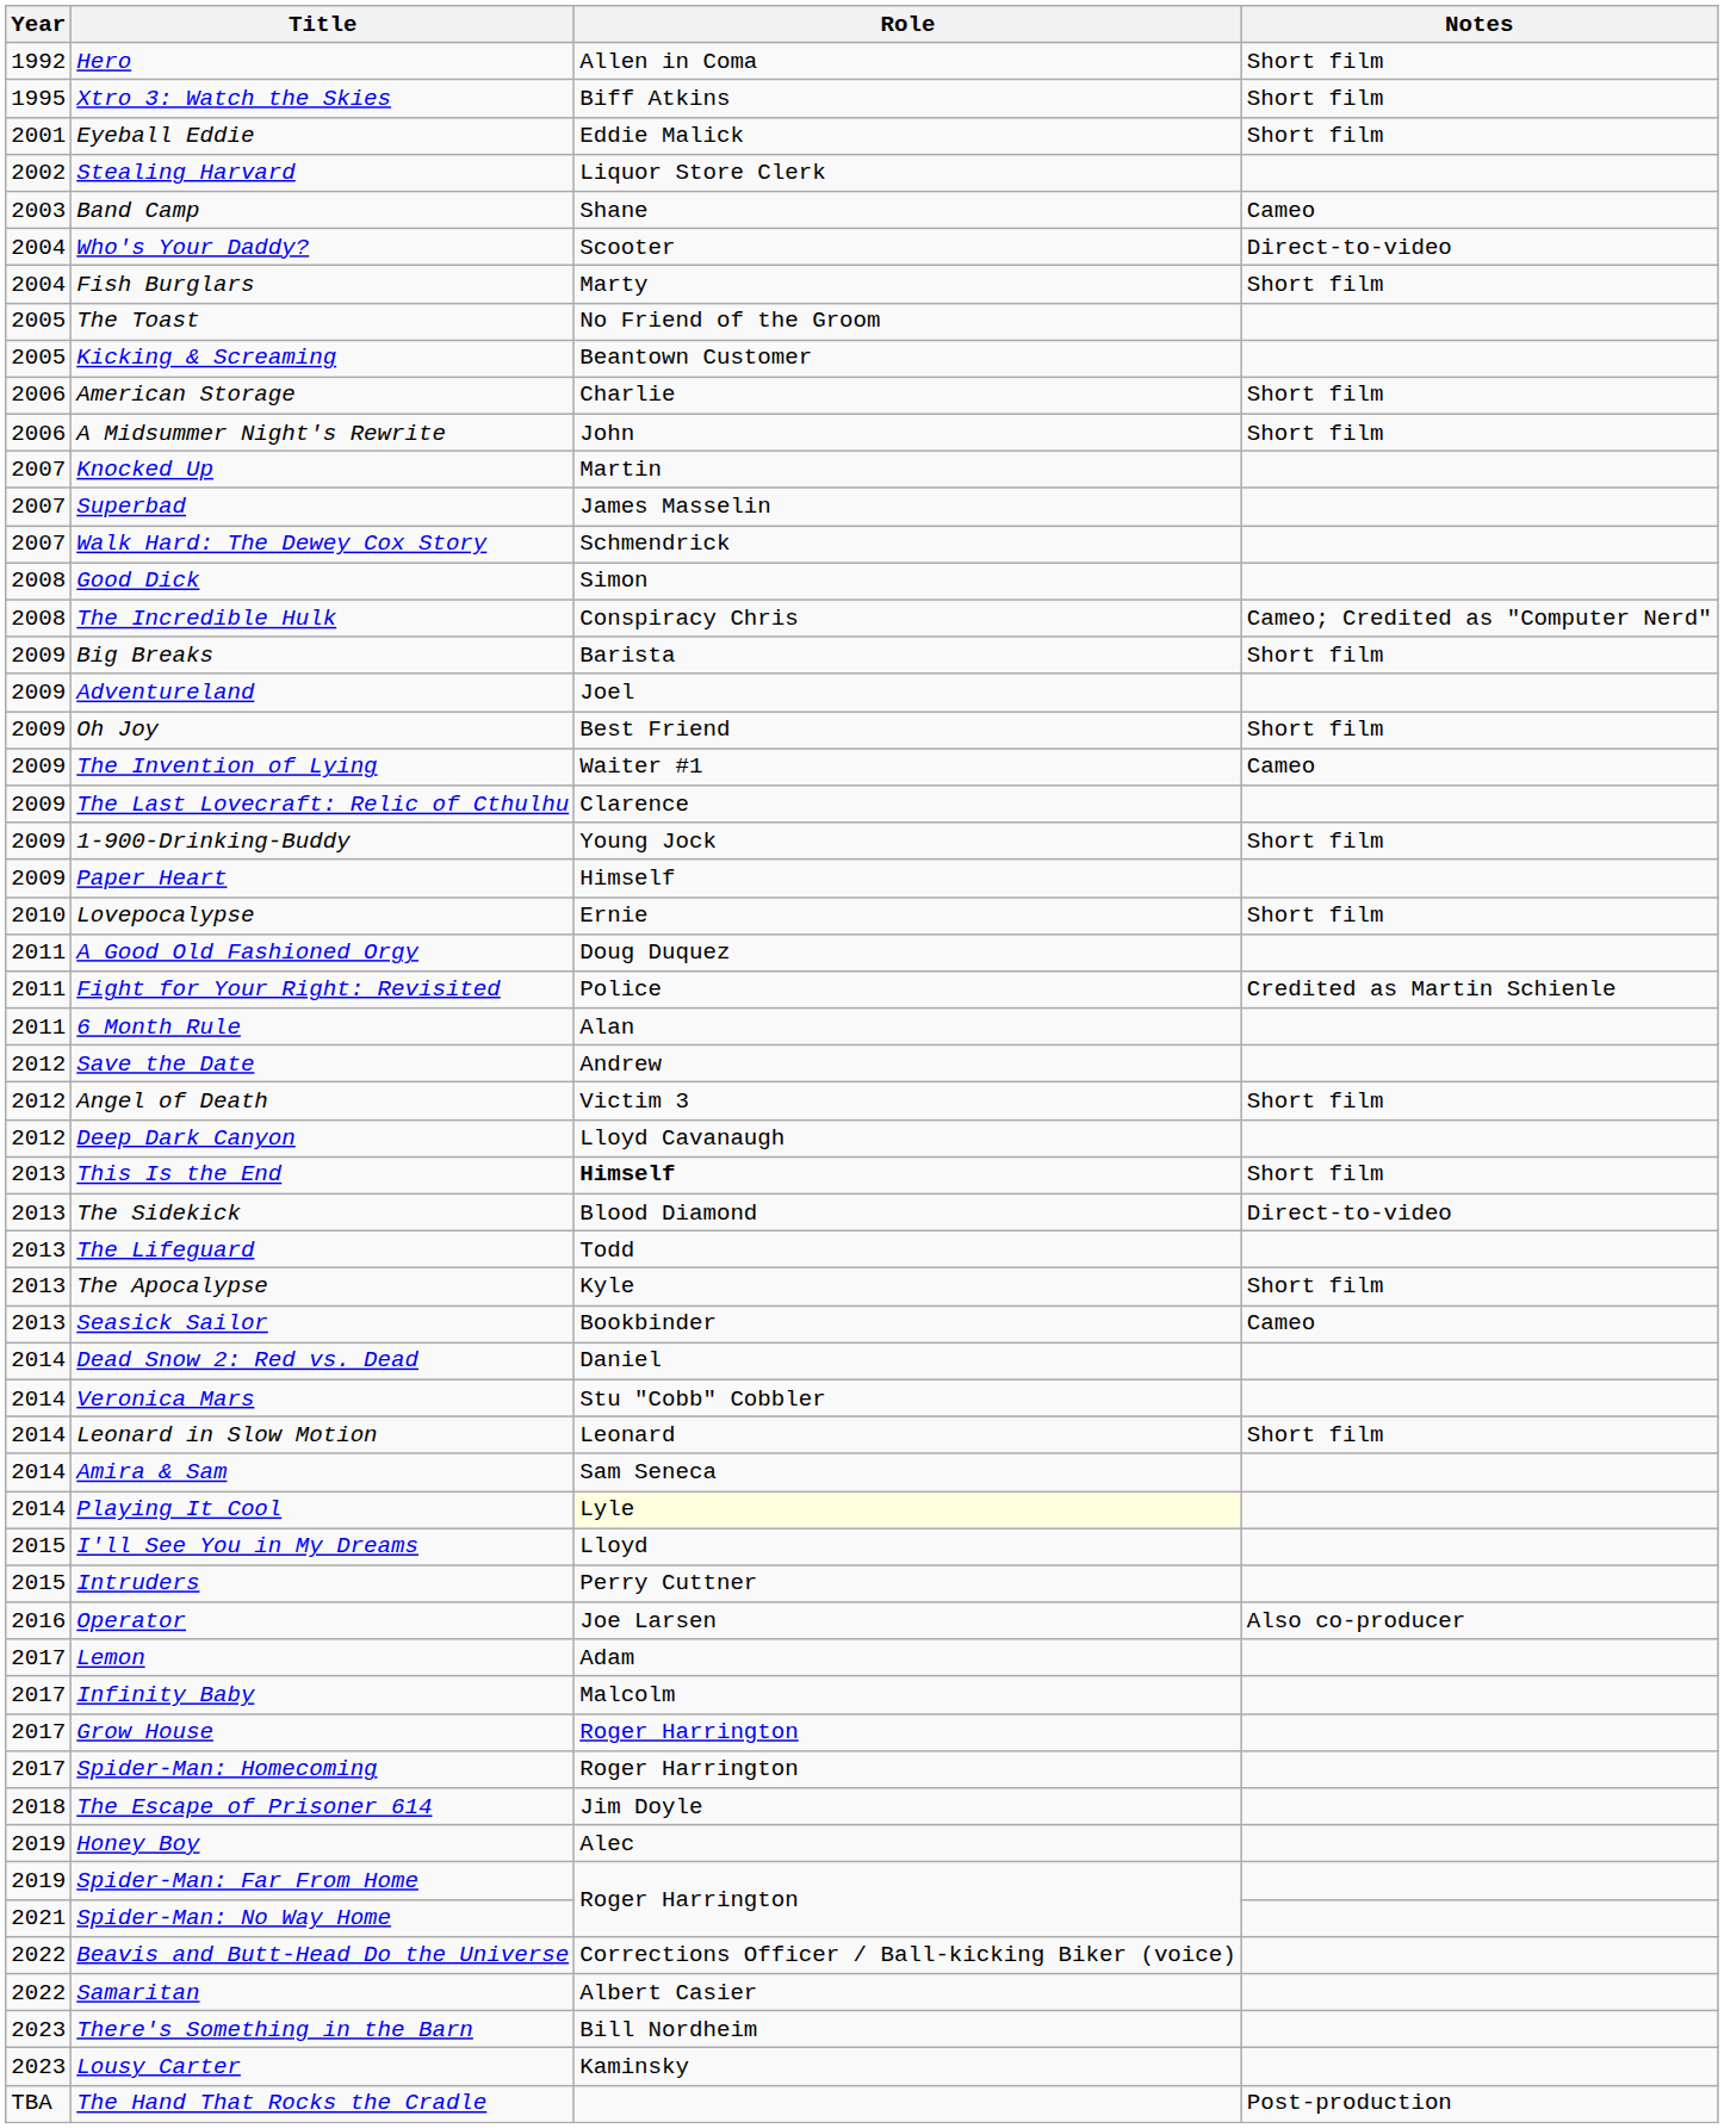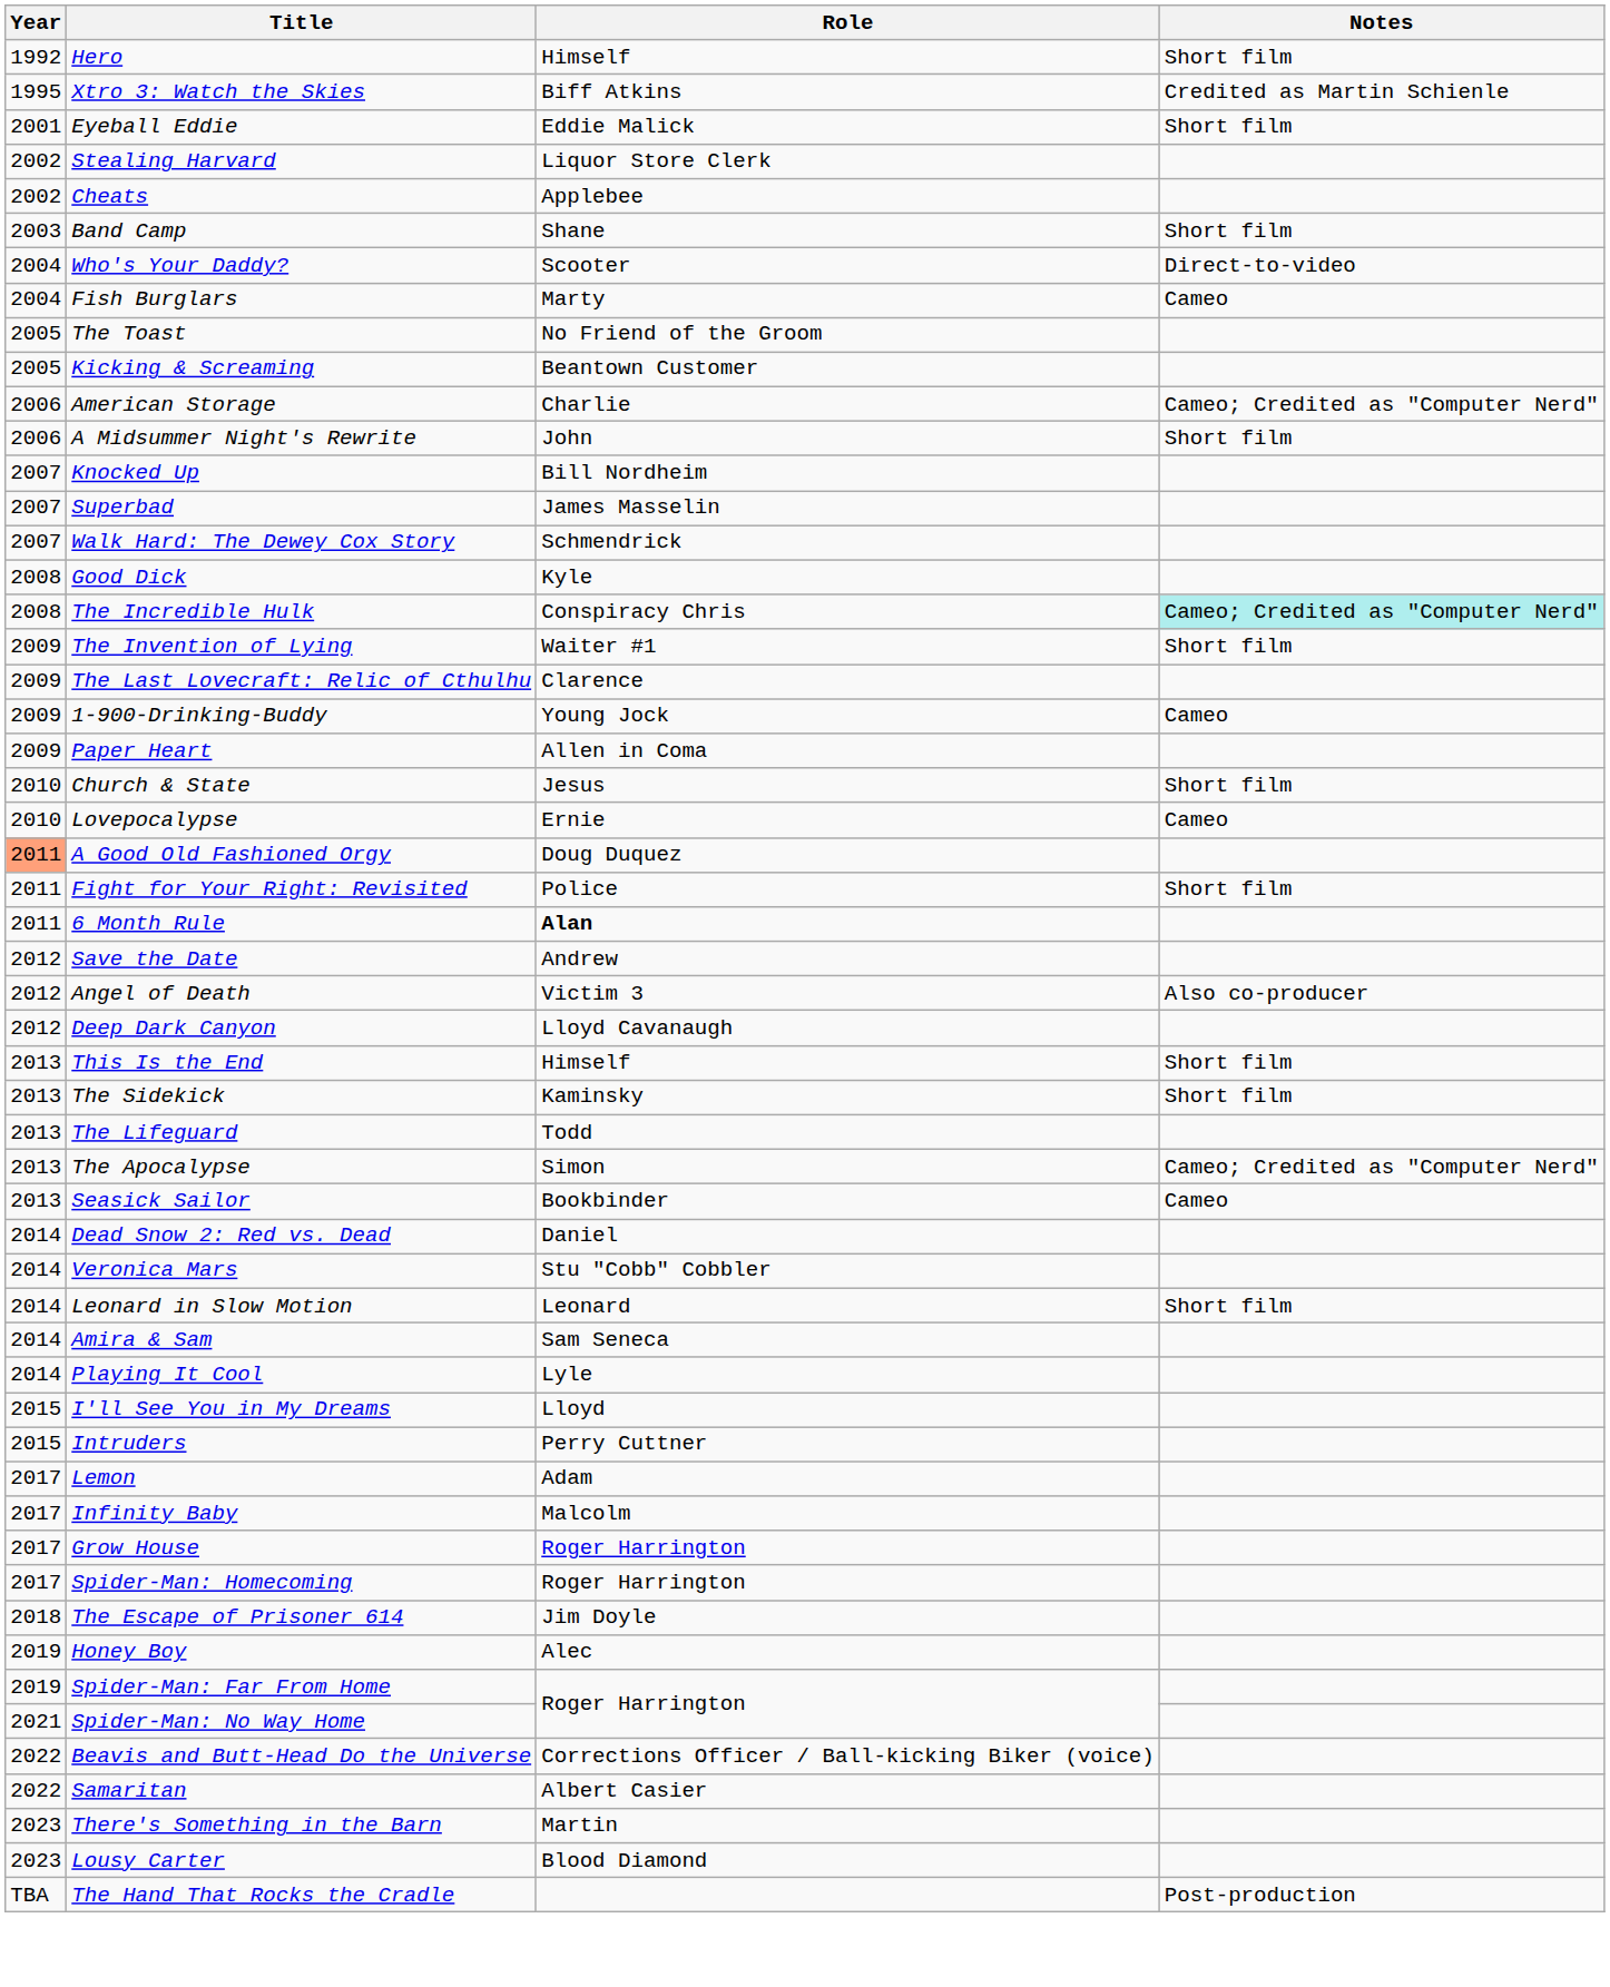 <table class="wikitable sortable">
 <tr>
 <th>Year</th>
 <th>Title</th>
 <th>Role</th>
 <th class="unsortable">Notes</th>
 </tr>
 <tr>
 <td>1992</td>
 <td><em><a href='#'>Hero</a></em></td>
-<td>Allen in Coma</td>
+<td>Himself</td>
 <td>Short film</td>
 </tr>
 <tr>
 <td>1995</td>
 <td><em><a href='#'>Xtro 3: Watch the Skies</a></em></td>
 <td>Biff Atkins</td>
-<td>Short film</td>
+<td>Credited as Martin Schienle</td>
 </tr>
 <tr>
 <td>2001</td>
 <td><em>Eyeball Eddie</em></td>
 <td>Eddie Malick</td>
 <td>Short film</td>
 </tr>
 <tr>
 <td>2002</td>
 <td><em><a href='#'>Stealing Harvard</a></em></td>
 <td>Liquor Store Clerk</td>
 <td></td>
 </tr>
 <tr>
+<td>2002</td>
+<td><em><a href='#'>Cheats</a></em></td>
+<td>Applebee</td>
+<td></td>
+</tr>
+<tr>
 <td>2003</td>
 <td><em>Band Camp</em></td>
 <td>Shane</td>
-<td>Cameo</td>
+<td>Short film</td>
 </tr>
 <tr>
 <td>2004</td>
 <td><em><a href='#'>Who's Your Daddy?</a></em></td>
 <td>Scooter</td>
 <td>Direct-to-video</td>
 </tr>
 <tr>
 <td>2004</td>
 <td><em>Fish Burglars</em></td>
 <td>Marty</td>
-<td>Short film</td>
+<td>Cameo</td>
 </tr>
 <tr>
 <td>2005</td>
 <td><em>The Toast</em></td>
 <td>No Friend of the Groom</td>
 <td></td>
 </tr>
 <tr>
 <td>2005</td>
 <td><em><a href='#'>Kicking & Screaming</a></em></td>
 <td>Beantown Customer</td>
 <td></td>
 </tr>
 <tr>
 <td>2006</td>
 <td><em>American Storage</em></td>
 <td>Charlie</td>
-<td>Short film</td>
+<td>Cameo; Credited as "Computer Nerd"</td>
 </tr>
 <tr>
 <td>2006</td>
 <td><em>A Midsummer Night's Rewrite</em></td>
 <td>John</td>
 <td>Short film</td>
 </tr>
 <tr>
 <td>2007</td>
 <td><em><a href='#'>Knocked Up</a></em></td>
-<td>Martin</td>
+<td>Bill Nordheim</td>
 <td></td>
 </tr>
 <tr>
 <td>2007</td>
 <td><em><a href='#'>Superbad</a></em></td>
 <td>James Masselin</td>
 <td></td>
 </tr>
 <tr>
 <td>2007</td>
 <td><em><a href='#'>Walk Hard: The Dewey Cox Story</a></em></td>
 <td>Schmendrick</td>
 <td></td>
 </tr>
 <tr>
 <td>2008</td>
 <td><em><a href='#'>Good Dick</a></em></td>
-<td>Simon</td>
+<td>Kyle</td>
 <td></td>
 </tr>
 <tr>
 <td>2008</td>
 <td><em><a href='#'>The Incredible Hulk</a></em></td>
 <td>Conspiracy Chris</td>
-<td>Cameo; Credited as "Computer Nerd"</td>
-</tr>
-<tr>
-<td>2009</td>
-<td><em>Big Breaks</em></td>
-<td>Barista</td>
-<td>Short film</td>
-</tr>
-<tr>
-<td>2009</td>
-<td><em><a href='#'>Adventureland</a></em></td>
-<td>Joel</td>
-<td></td>
-</tr>
-<tr>
-<td>2009</td>
-<td><em>Oh Joy</em></td>
-<td>Best Friend</td>
-<td>Short film</td>
+<td style="background: paleturquoise;">Cameo; Credited as "Computer Nerd"</td>
 </tr>
 <tr>
 <td>2009</td>
 <td><em><a href='#'>The Invention of Lying</a></em></td>
 <td>Waiter  #1</td>
-<td>Cameo</td>
+<td>Short film</td>
 </tr>
 <tr>
 <td>2009</td>
 <td><em><a href='#'>The Last Lovecraft: Relic of Cthulhu</a></em></td>
 <td>Clarence</td>
 <td></td>
 </tr>
 <tr>
 <td>2009</td>
 <td><em>1-900-Drinking-Buddy</em></td>
 <td>Young Jock</td>
-<td>Short film</td>
+<td>Cameo</td>
 </tr>
 <tr>
 <td>2009</td>
 <td><em><a href='#'>Paper Heart</a></em></td>
-<td>Himself</td>
+<td>Allen in Coma</td>
 <td></td>
+</tr>
+<tr>
+<td>2010</td>
+<td><em>Church & State</em></td>
+<td>Jesus</td>
+<td>Short film</td>
 </tr>
 <tr>
 <td>2010</td>
 <td><em>Lovepocalypse</em></td>
 <td>Ernie</td>
-<td>Short film</td>
+<td>Cameo</td>
 </tr>
 <tr>
-<td>2011</td>
+<td style="background: lightsalmon;">2011</td>
 <td><em><a href='#'>A Good Old Fashioned Orgy</a></em></td>
 <td>Doug Duquez</td>
 <td></td>
 </tr>
 <tr>
 <td>2011</td>
 <td><em><a href='#'>Fight for Your Right: Revisited</a></em></td>
 <td>Police</td>
-<td>Credited as Martin Schienle</td>
+<td>Short film</td>
 </tr>
 <tr>
 <td>2011</td>
 <td><em><a href='#'>6 Month Rule</a></em></td>
-<td>Alan</td>
+<td><strong>Alan</strong></td>
 <td></td>
 </tr>
 <tr>
 <td>2012</td>
 <td><em><a href='#'>Save the Date</a></em></td>
 <td>Andrew</td>
 <td></td>
 </tr>
 <tr>
 <td>2012</td>
 <td><em>Angel of Death</em></td>
 <td>Victim 3</td>
-<td>Short film</td>
+<td>Also co-producer</td>
 </tr>
 <tr>
 <td>2012</td>
 <td><em><a href='#'>Deep Dark Canyon</a></em></td>
 <td>Lloyd Cavanaugh</td>
 <td></td>
 </tr>
 <tr>
 <td>2013</td>
 <td><em><a href='#'>This Is the End</a></em></td>
-<td><strong>Himself</strong></td>
+<td>Himself</td>
 <td>Short film</td>
 </tr>
 <tr>
 <td>2013</td>
 <td><em>The Sidekick</em></td>
-<td>Blood Diamond</td>
-<td>Direct-to-video</td>
+<td>Kaminsky</td>
+<td>Short film</td>
 </tr>
 <tr>
 <td>2013</td>
 <td><em><a href='#'>The Lifeguard</a></em></td>
 <td>Todd</td>
 <td></td>
 </tr>
 <tr>
 <td>2013</td>
 <td><em>The Apocalypse</em></td>
-<td>Kyle</td>
-<td>Short film</td>
+<td>Simon</td>
+<td>Cameo; Credited as "Computer Nerd"</td>
 </tr>
 <tr>
 <td>2013</td>
 <td><em><a href='#'>Seasick Sailor</a></em></td>
 <td>Bookbinder</td>
 <td>Cameo</td>
 </tr>
 <tr>
 <td>2014</td>
 <td><em><a href='#'>Dead Snow 2: Red vs. Dead</a></em></td>
 <td>Daniel</td>
 <td></td>
 </tr>
 <tr>
 <td>2014</td>
 <td><em><a href='#'>Veronica Mars</a></em></td>
 <td>Stu "Cobb" Cobbler</td>
 <td></td>
 </tr>
 <tr>
 <td>2014</td>
 <td><em>Leonard in Slow Motion</em></td>
 <td>Leonard</td>
 <td>Short film</td>
 </tr>
 <tr>
 <td>2014</td>
 <td><em><a href='#'>Amira & Sam</a></em></td>
 <td>Sam Seneca</td>
 <td></td>
 </tr>
 <tr>
 <td>2014</td>
 <td><em><a href='#'>Playing It Cool</a></em></td>
-<td style="background: lightyellow;">Lyle</td>
+<td>Lyle</td>
 <td></td>
 </tr>
 <tr>
 <td>2015</td>
 <td><em><a href='#'>I'll See You in My Dreams</a></em></td>
 <td>Lloyd</td>
 <td></td>
 </tr>
 <tr>
 <td>2015</td>
 <td><a href='#'><em>Intruders</em></a></td>
 <td>Perry Cuttner</td>
 <td></td>
-</tr>
-<tr>
-<td>2016</td>
-<td><em><a href='#'>Operator</a></em></td>
-<td>Joe Larsen</td>
-<td>Also co-producer</td>
 </tr>
 <tr>
 <td>2017</td>
 <td><em><a href='#'>Lemon</a></em></td>
 <td>Adam</td>
 <td></td>
 </tr>
 <tr>
 <td>2017</td>
 <td><em><a href='#'>Infinity Baby</a></em></td>
 <td>Malcolm</td>
 <td></td>
 </tr>
 <tr>
 <td>2017</td>
 <td><em><a href='#'>Grow House</a></em></td>
 <td><a href='#'>Roger Harrington</a></td>
 <td></td>
 </tr>
 <tr>
 <td>2017</td>
 <td><em><a href='#'>Spider-Man: Homecoming</a></em></td>
 <td>Roger Harrington</td>
 <td></td>
 </tr>
 <tr>
 <td>2018</td>
 <td><em><a href='#'>The Escape of Prisoner 614</a></em></td>
 <td>Jim Doyle</td>
 <td></td>
 </tr>
 <tr>
 <td>2019</td>
 <td><em><a href='#'>Honey Boy</a></em></td>
 <td>Alec</td>
 <td></td>
 </tr>
 <tr>
 <td>2019</td>
 <td><em><a href='#'>Spider-Man: Far From Home</a></em></td>
 <td rowspan="2">Roger Harrington</td>
 <td></td>
 </tr>
 <tr>
 <td>2021</td>
 <td><em><a href='#'>Spider-Man: No Way Home</a></em></td>
 <td></td>
 </tr>
 <tr>
 <td>2022</td>
 <td><em><a href='#'>Beavis and Butt-Head Do the Universe</a></em></td>
 <td>Corrections Officer / Ball-kicking Biker (voice)</td>
 <td></td>
 </tr>
 <tr>
 <td>2022</td>
 <td><em><a href='#'>Samaritan</a></em></td>
 <td>Albert Casier</td>
 <td></td>
 </tr>
 <tr>
 <td>2023</td>
 <td><em><a href='#'>There's Something in the Barn</a></em></td>
-<td>Bill Nordheim</td>
+<td>Martin</td>
 <td></td>
 </tr>
 <tr>
 <td>2023</td>
 <td><em><a href='#'>Lousy Carter</a></em></td>
-<td>Kaminsky</td>
+<td>Blood Diamond</td>
 <td></td>
 </tr>
 <tr>
 <td>TBA</td>
 <td><em><a href='#'>The Hand That Rocks the Cradle</a></em></td>
 <td></td>
 <td>Post-production</td>
 </tr>
 </table>
